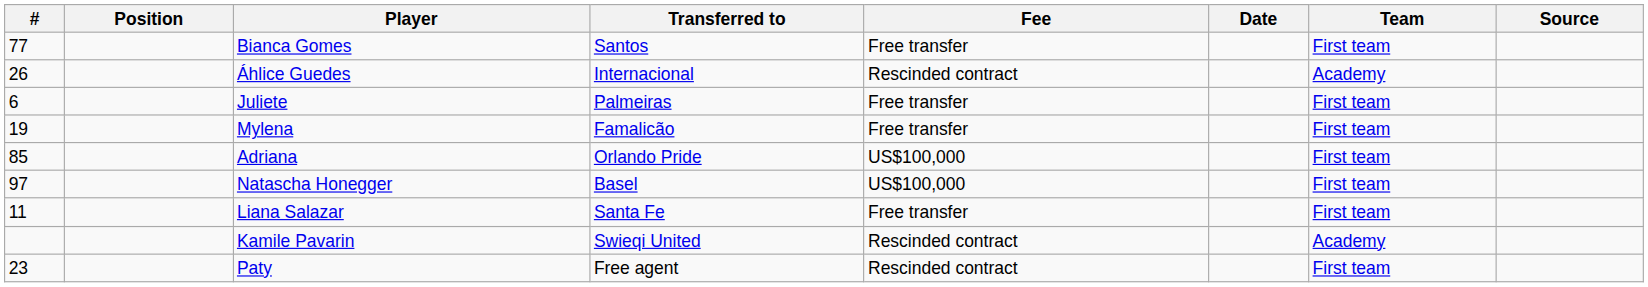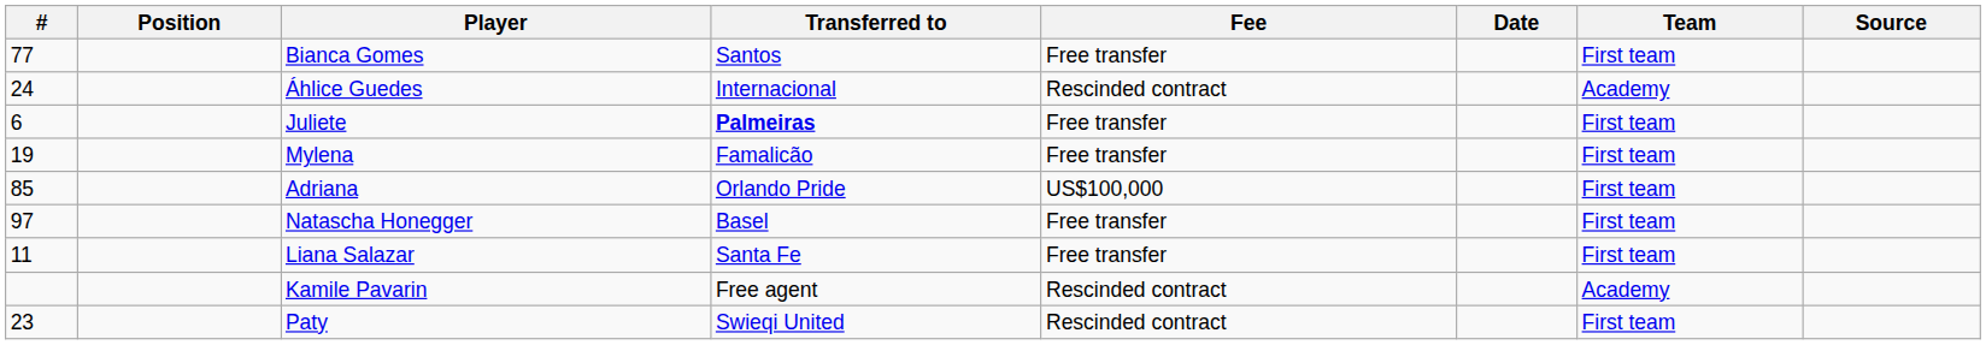 <table class="wikitable sortable" style="width:90%; text-align:center; font-size:95%; text-align:left;">
 <tr>
 <th><strong>#</strong></th>
 <th><strong>Position </strong></th>
 <th><strong>Player </strong></th>
 <th><strong>Transferred to</strong></th>
 <th><strong>Fee </strong></th>
 <th><strong>Date </strong></th>
 <th><strong>Team</strong></th>
 <th><strong>Source</strong></th>
 </tr>
 <tr>
 <td>77</td>
 <td></td>
 <td> <a href='#'>Bianca Gomes</a></td>
 <td> <a href='#'>Santos</a></td>
 <td>Free transfer </td>
 <td></td>
 <td><a href='#'>First team</a></td>
 <td></td>
 </tr>
 <tr>
-<td>26</td>
+<td>24</td>
 <td></td>
 <td> <a href='#'>Áhlice Guedes</a></td>
 <td> <a href='#'>Internacional</a></td>
 <td>Rescinded contract</td>
 <td></td>
 <td><a href='#'>Academy</a></td>
 <td></td>
 </tr>
 <tr>
 <td>6</td>
 <td></td>
 <td> <a href='#'>Juliete</a></td>
-<td> <a href='#'>Palmeiras</a></td>
+<td><strong> <a href='#'>Palmeiras</a></strong></td>
 <td>Free transfer </td>
 <td></td>
 <td><a href='#'>First team</a></td>
 <td></td>
 </tr>
 <tr>
 <td>19</td>
 <td></td>
 <td> <a href='#'>Mylena</a></td>
 <td> <a href='#'>Famalicão</a></td>
 <td>Free transfer </td>
 <td></td>
 <td><a href='#'>First team</a></td>
 <td></td>
 </tr>
 <tr>
 <td>85</td>
 <td></td>
 <td> <a href='#'>Adriana</a></td>
 <td> <a href='#'>Orlando Pride</a></td>
 <td>US$100,000 </td>
 <td></td>
 <td><a href='#'>First team</a></td>
 <td></td>
 </tr>
 <tr>
 <td>97</td>
 <td></td>
 <td> <a href='#'>Natascha Honegger</a></td>
 <td> <a href='#'>Basel</a></td>
-<td>US$100,000 </td>
+<td>Free transfer </td>
 <td></td>
 <td><a href='#'>First team</a></td>
 <td></td>
 </tr>
 <tr>
 <td>11</td>
 <td></td>
 <td> <a href='#'>Liana Salazar</a></td>
 <td> <a href='#'>Santa Fe</a></td>
 <td>Free transfer </td>
 <td></td>
 <td><a href='#'>First team</a></td>
 <td></td>
 </tr>
 <tr>
 <td></td>
 <td></td>
 <td> <a href='#'>Kamile Pavarin</a></td>
-<td> <a href='#'>Swieqi United</a></td>
+<td>Free agent</td>
 <td>Rescinded contract</td>
 <td></td>
 <td><a href='#'>Academy</a></td>
 <td></td>
 </tr>
 <tr>
 <td>23</td>
 <td></td>
 <td> <a href='#'>Paty</a></td>
-<td>Free agent</td>
+<td> <a href='#'>Swieqi United</a></td>
 <td>Rescinded contract</td>
 <td></td>
 <td><a href='#'>First team</a></td>
 <td></td>
 </tr>
 </table>
